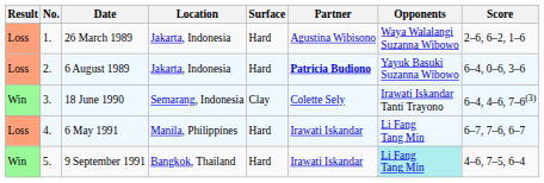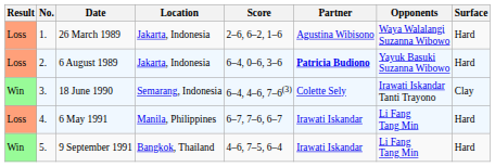 <table class="sortable wikitable" style="font-size:97%;">
 <tr>
 <th>Result</th>
 <th>No.</th>
 <th>Date</th>
 <th>Location</th>
-<th>Surface</th>
+<th>Score</th>
 <th>Partner</th>
 <th>Opponents</th>
-<th>Score</th>
+<th>Surface</th>
 </tr>
 <tr>
 <td style="background:#ffa07a;">Loss</td>
 <td>1.</td>
 <td>26 March 1989</td>
 <td><a href='#'>Jakarta</a>, Indonesia</td>
-<td>Hard</td>
+<td>2–6, 6–2, 1–6</td>
 <td> <a href='#'>Agustina Wibisono</a></td>
 <td> <a href='#'>Waya Walalangi</a> <br>  <a href='#'>Suzanna Wibowo</a></td>
-<td>2–6, 6–2, 1–6</td>
+<td>Hard</td>
 </tr>
 <tr style="background:#f0f8ff;">
 <td style="background:#ffa07a;">Loss</td>
 <td>2.</td>
 <td>6 August 1989</td>
 <td><a href='#'>Jakarta</a>, Indonesia</td>
-<td>Hard</td>
+<td>6–4, 0–6, 3–6</td>
 <td><strong> <a href='#'>Patricia Budiono</a></strong></td>
 <td> <a href='#'>Yayuk Basuki</a> <br>  <a href='#'>Suzanna Wibowo</a></td>
-<td>6–4, 0–6, 3–6</td>
+<td>Hard</td>
 </tr>
 <tr style="background:#f0f8ff;">
 <td style="background:#98fb98;">Win</td>
 <td>3.</td>
 <td>18 June 1990</td>
 <td><a href='#'>Semarang</a>, Indonesia</td>
-<td>Clay</td>
+<td>6–4, 4–6, 7–6<sup>(3)</sup></td>
 <td> <a href='#'>Colette Sely</a></td>
 <td> <a href='#'>Irawati Iskandar</a> <br>  Tanti Trayono</td>
-<td>6–4, 4–6, 7–6<sup>(3)</sup></td>
+<td>Clay</td>
 </tr>
 <tr style="background:#f0f8ff;">
 <td style="background:#ffa07a;">Loss</td>
 <td>4.</td>
 <td>6 May 1991</td>
 <td><a href='#'>Manila</a>, Philippines</td>
-<td>Hard</td>
+<td>6–7, 7–6, 6–7</td>
 <td> <a href='#'>Irawati Iskandar</a></td>
 <td> <a href='#'>Li Fang</a> <br>  <a href='#'>Tang Min</a></td>
-<td>6–7, 7–6, 6–7</td>
+<td>Hard</td>
 </tr>
 <tr>
 <td style="background:#98fb98;">Win</td>
 <td>5.</td>
 <td>9 September 1991</td>
 <td><a href='#'>Bangkok</a>, Thailand</td>
+<td>4–6, 7–5, 6–4</td>
+<td> <a href='#'>Irawati Iskandar</a></td>
+<td> <a href='#'>Li Fang</a> <br>  <a href='#'>Tang Min</a></td>
 <td>Hard</td>
-<td> <a href='#'>Irawati Iskandar</a></td>
-<td style="background: paleturquoise;"> <a href='#'>Li Fang</a> <br>  <a href='#'>Tang Min</a></td>
-<td>4–6, 7–5, 6–4</td>
 </tr>
 </table>
